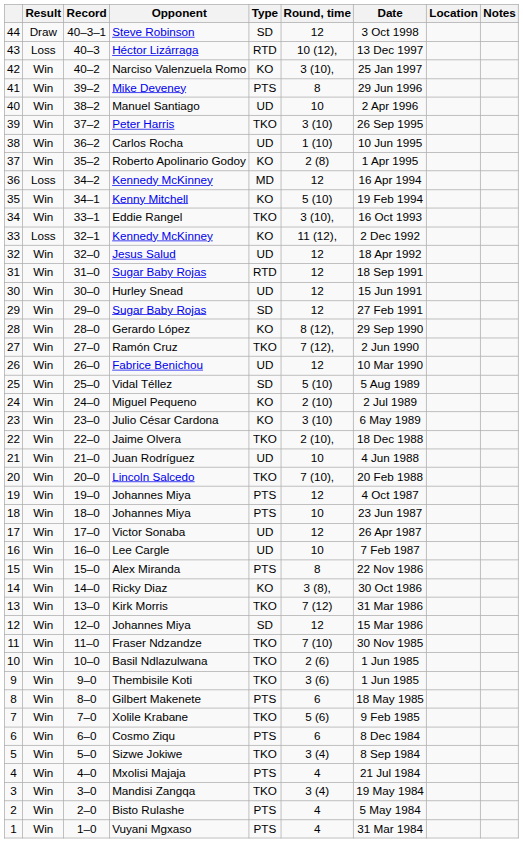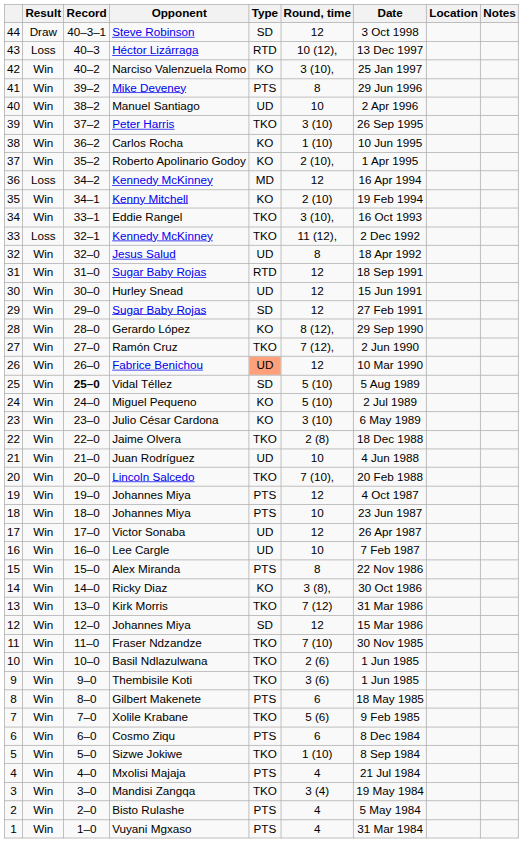 <table class="wikitable" style="text-align:center">
 <tr>
 <th></th>
 <th>Result</th>
 <th>Record</th>
 <th>Opponent</th>
 <th>Type</th>
 <th>Round, time</th>
 <th>Date</th>
 <th>Location</th>
 <th>Notes</th>
 </tr>
 <tr>
 <td>44</td>
 <td>Draw</td>
 <td>40–3–1</td>
 <td style="text-align:left;"><a href='#'>Steve Robinson</a></td>
 <td>SD</td>
 <td>12</td>
 <td>3 Oct 1998</td>
 <td style="text-align:left;"></td>
 <td style="text-align:left;"></td>
 </tr>
 <tr>
 <td>43</td>
 <td>Loss</td>
 <td>40–3</td>
 <td style="text-align:left;"><a href='#'>Héctor Lizárraga</a></td>
 <td>RTD</td>
 <td>10 (12), </td>
 <td>13 Dec 1997</td>
 <td style="text-align:left;"></td>
 <td style="text-align:left;"></td>
 </tr>
 <tr>
 <td>42</td>
 <td>Win</td>
 <td>40–2</td>
 <td style="text-align:left;">Narciso Valenzuela Romo</td>
 <td>KO</td>
 <td>3 (10), </td>
 <td>25 Jan 1997</td>
 <td style="text-align:left;"></td>
 <td></td>
 </tr>
 <tr>
 <td>41</td>
 <td>Win</td>
 <td>39–2</td>
 <td style="text-align:left;"><a href='#'>Mike Deveney</a></td>
 <td>PTS</td>
 <td>8</td>
 <td>29 Jun 1996</td>
 <td style="text-align:left;"></td>
 <td></td>
 </tr>
 <tr>
 <td>40</td>
 <td>Win</td>
 <td>38–2</td>
 <td style="text-align:left;">Manuel Santiago</td>
 <td>UD</td>
 <td>10</td>
 <td>2 Apr 1996</td>
 <td style="text-align:left;"></td>
 <td></td>
 </tr>
 <tr>
 <td>39</td>
 <td>Win</td>
 <td>37–2</td>
 <td style="text-align:left;"><a href='#'>Peter Harris</a></td>
 <td>TKO</td>
 <td>3 (10)</td>
 <td>26 Sep 1995</td>
 <td style="text-align:left;"></td>
 <td></td>
 </tr>
 <tr>
 <td>38</td>
 <td>Win</td>
 <td>36–2</td>
 <td style="text-align:left;">Carlos Rocha</td>
-<td>UD</td>
+<td>KO</td>
 <td>1 (10)</td>
 <td>10 Jun 1995</td>
 <td style="text-align:left;"></td>
 <td></td>
 </tr>
 <tr>
 <td>37</td>
 <td>Win</td>
 <td>35–2</td>
 <td style="text-align:left;">Roberto Apolinario Godoy</td>
 <td>KO</td>
-<td>2 (8)</td>
+<td>2 (10), </td>
 <td>1 Apr 1995</td>
 <td style="text-align:left;"></td>
 <td></td>
 </tr>
 <tr>
 <td>36</td>
 <td>Loss</td>
 <td>34–2</td>
 <td style="text-align:left;"><a href='#'>Kennedy McKinney</a></td>
 <td>MD</td>
 <td>12</td>
 <td>16 Apr 1994</td>
 <td style="text-align:left;"></td>
 <td style="text-align:left;"></td>
 </tr>
 <tr>
 <td>35</td>
 <td>Win</td>
 <td>34–1</td>
 <td style="text-align:left;"><a href='#'>Kenny Mitchell</a></td>
 <td>KO</td>
-<td>5 (10)</td>
+<td>2 (10)</td>
 <td>19 Feb 1994</td>
 <td style="text-align:left;"></td>
 <td></td>
 </tr>
 <tr>
 <td>34</td>
 <td>Win</td>
 <td>33–1</td>
 <td style="text-align:left;">Eddie Rangel</td>
 <td>TKO</td>
 <td>3 (10), </td>
 <td>16 Oct 1993</td>
 <td style="text-align:left;"></td>
 <td></td>
 </tr>
 <tr>
 <td>33</td>
 <td>Loss</td>
 <td>32–1</td>
 <td style="text-align:left;"><a href='#'>Kennedy McKinney</a></td>
-<td>KO</td>
+<td>TKO</td>
 <td>11 (12), </td>
 <td>2 Dec 1992</td>
 <td style="text-align:left;"></td>
 <td style="text-align:left;"></td>
 </tr>
 <tr>
 <td>32</td>
 <td>Win</td>
 <td>32–0</td>
 <td style="text-align:left;"><a href='#'>Jesus Salud</a></td>
 <td>UD</td>
-<td>12</td>
+<td>8</td>
 <td>18 Apr 1992</td>
 <td style="text-align:left;"></td>
 <td style="text-align:left;"></td>
 </tr>
 <tr>
 <td>31</td>
 <td>Win</td>
 <td>31–0</td>
 <td style="text-align:left;"><a href='#'>Sugar Baby Rojas</a></td>
 <td>RTD</td>
 <td>12</td>
 <td>18 Sep 1991</td>
 <td style="text-align:left;"></td>
 <td style="text-align:left;"></td>
 </tr>
 <tr>
 <td>30</td>
 <td>Win</td>
 <td>30–0</td>
 <td style="text-align:left;">Hurley Snead</td>
 <td>UD</td>
 <td>12</td>
 <td>15 Jun 1991</td>
 <td style="text-align:left;"></td>
 <td style="text-align:left;"></td>
 </tr>
 <tr>
 <td>29</td>
 <td>Win</td>
 <td>29–0</td>
 <td style="text-align:left;"><a href='#'>Sugar Baby Rojas</a></td>
 <td>SD</td>
 <td>12</td>
 <td>27 Feb 1991</td>
 <td style="text-align:left;"></td>
 <td style="text-align:left;"></td>
 </tr>
 <tr>
 <td>28</td>
 <td>Win</td>
 <td>28–0</td>
 <td style="text-align:left;">Gerardo López</td>
 <td>KO</td>
 <td>8 (12), </td>
 <td>29 Sep 1990</td>
 <td style="text-align:left;"></td>
 <td style="text-align:left;"></td>
 </tr>
 <tr>
 <td>27</td>
 <td>Win</td>
 <td>27–0</td>
 <td style="text-align:left;">Ramón Cruz</td>
 <td>TKO</td>
 <td>7 (12), </td>
 <td>2 Jun 1990</td>
 <td style="text-align:left;"></td>
 <td style="text-align:left;"></td>
 </tr>
 <tr>
 <td>26</td>
 <td>Win</td>
 <td>26–0</td>
 <td style="text-align:left;"><a href='#'>Fabrice Benichou</a></td>
-<td>UD</td>
+<td style="background: lightsalmon;">UD</td>
 <td>12</td>
 <td>10 Mar 1990</td>
 <td style="text-align:left;"></td>
 <td style="text-align:left;"></td>
 </tr>
 <tr>
 <td>25</td>
 <td>Win</td>
-<td>25–0</td>
+<td><strong>25–0</strong></td>
 <td style="text-align:left;">Vidal Téllez</td>
 <td>SD</td>
 <td>5 (10)</td>
 <td>5 Aug 1989</td>
 <td style="text-align:left;"></td>
 <td></td>
 </tr>
 <tr>
 <td>24</td>
 <td>Win</td>
 <td>24–0</td>
 <td style="text-align:left;">Miguel Pequeno</td>
 <td>KO</td>
-<td>2 (10)</td>
+<td>5 (10)</td>
 <td>2 Jul 1989</td>
 <td style="text-align:left;"></td>
 <td></td>
 </tr>
 <tr>
 <td>23</td>
 <td>Win</td>
 <td>23–0</td>
 <td style="text-align:left;">Julio César Cardona</td>
 <td>KO</td>
 <td>3 (10)</td>
 <td>6 May 1989</td>
 <td style="text-align:left;"></td>
 <td></td>
 </tr>
 <tr>
 <td>22</td>
 <td>Win</td>
 <td>22–0</td>
 <td style="text-align:left;">Jaime Olvera</td>
 <td>TKO</td>
-<td>2 (10), </td>
+<td>2 (8)</td>
 <td>18 Dec 1988</td>
 <td style="text-align:left;"></td>
 <td></td>
 </tr>
 <tr>
 <td>21</td>
 <td>Win</td>
 <td>21–0</td>
 <td style="text-align:left;">Juan Rodríguez</td>
 <td>UD</td>
 <td>10</td>
 <td>4 Jun 1988</td>
 <td style="text-align:left;"></td>
 <td></td>
 </tr>
 <tr>
 <td>20</td>
 <td>Win</td>
 <td>20–0</td>
 <td style="text-align:left;"><a href='#'>Lincoln Salcedo</a></td>
 <td>TKO</td>
 <td>7 (10), </td>
 <td>20 Feb 1988</td>
 <td style="text-align:left;"></td>
 <td></td>
 </tr>
 <tr>
 <td>19</td>
 <td>Win</td>
 <td>19–0</td>
 <td style="text-align:left;">Johannes Miya</td>
 <td>PTS</td>
 <td>12</td>
 <td>4 Oct 1987</td>
 <td style="text-align:left;"></td>
 <td style="text-align:left;"></td>
 </tr>
 <tr>
 <td>18</td>
 <td>Win</td>
 <td>18–0</td>
 <td style="text-align:left;">Johannes Miya</td>
 <td>PTS</td>
 <td>10</td>
 <td>23 Jun 1987</td>
 <td style="text-align:left;"></td>
 <td></td>
 </tr>
 <tr>
 <td>17</td>
 <td>Win</td>
 <td>17–0</td>
 <td style="text-align:left;">Victor Sonaba</td>
 <td>UD</td>
 <td>12</td>
 <td>26 Apr 1987</td>
 <td style="text-align:left;"></td>
 <td style="text-align:left;"></td>
 </tr>
 <tr>
 <td>16</td>
 <td>Win</td>
 <td>16–0</td>
 <td style="text-align:left;">Lee Cargle</td>
 <td>UD</td>
 <td>10</td>
 <td>7 Feb 1987</td>
 <td style="text-align:left;"></td>
 <td></td>
 </tr>
 <tr>
 <td>15</td>
 <td>Win</td>
 <td>15–0</td>
 <td style="text-align:left;">Alex Miranda</td>
 <td>PTS</td>
 <td>8</td>
 <td>22 Nov 1986</td>
 <td style="text-align:left;"></td>
 <td></td>
 </tr>
 <tr>
 <td>14</td>
 <td>Win</td>
 <td>14–0</td>
 <td style="text-align:left;">Ricky Diaz</td>
 <td>KO</td>
 <td>3 (8), </td>
 <td>30 Oct 1986</td>
 <td style="text-align:left;"></td>
 <td></td>
 </tr>
 <tr>
 <td>13</td>
 <td>Win</td>
 <td>13–0</td>
 <td style="text-align:left;">Kirk Morris</td>
 <td>TKO</td>
 <td>7 (12)</td>
 <td>31 Mar 1986</td>
 <td style="text-align:left;"></td>
 <td style="text-align:left;"></td>
 </tr>
 <tr>
 <td>12</td>
 <td>Win</td>
 <td>12–0</td>
 <td style="text-align:left;">Johannes Miya</td>
 <td>SD</td>
 <td>12</td>
 <td>15 Mar 1986</td>
 <td style="text-align:left;"></td>
 <td style="text-align:left;"></td>
 </tr>
 <tr>
 <td>11</td>
 <td>Win</td>
 <td>11–0</td>
 <td style="text-align:left;">Fraser Ndzandze</td>
 <td>TKO</td>
 <td>7 (10)</td>
 <td>30 Nov 1985</td>
 <td style="text-align:left;"></td>
 <td style="text-align:left;"></td>
 </tr>
 <tr>
 <td>10</td>
 <td>Win</td>
 <td>10–0</td>
 <td style="text-align:left;">Basil Ndlazulwana</td>
 <td>TKO</td>
 <td>2 (6)</td>
 <td>1 Jun 1985</td>
 <td style="text-align:left;"></td>
 <td></td>
 </tr>
 <tr>
 <td>9</td>
 <td>Win</td>
 <td>9–0</td>
 <td style="text-align:left;">Thembisile Koti</td>
 <td>TKO</td>
 <td>3 (6)</td>
 <td>1 Jun 1985</td>
 <td style="text-align:left;"></td>
 <td></td>
 </tr>
 <tr>
 <td>8</td>
 <td>Win</td>
 <td>8–0</td>
 <td style="text-align:left;">Gilbert Makenete</td>
 <td>PTS</td>
 <td>6</td>
 <td>18 May 1985</td>
 <td style="text-align:left;"></td>
 <td></td>
 </tr>
 <tr>
 <td>7</td>
 <td>Win</td>
 <td>7–0</td>
 <td style="text-align:left;">Xolile Krabane</td>
 <td>TKO</td>
 <td>5 (6)</td>
 <td>9 Feb 1985</td>
 <td style="text-align:left;"></td>
 <td></td>
 </tr>
 <tr>
 <td>6</td>
 <td>Win</td>
 <td>6–0</td>
 <td style="text-align:left;">Cosmo Ziqu</td>
 <td>PTS</td>
 <td>6</td>
 <td>8 Dec 1984</td>
 <td style="text-align:left;"></td>
 <td></td>
 </tr>
 <tr>
 <td>5</td>
 <td>Win</td>
 <td>5–0</td>
 <td style="text-align:left;">Sizwe Jokiwe</td>
 <td>TKO</td>
-<td>3 (4)</td>
+<td>1 (10)</td>
 <td>8 Sep 1984</td>
 <td style="text-align:left;"></td>
 <td></td>
 </tr>
 <tr>
 <td>4</td>
 <td>Win</td>
 <td>4–0</td>
 <td style="text-align:left;">Mxolisi Majaja</td>
 <td>PTS</td>
 <td>4</td>
 <td>21 Jul 1984</td>
 <td style="text-align:left;"></td>
 <td></td>
 </tr>
 <tr>
 <td>3</td>
 <td>Win</td>
 <td>3–0</td>
 <td style="text-align:left;">Mandisi Zangqa</td>
 <td>TKO</td>
 <td>3 (4)</td>
 <td>19 May 1984</td>
 <td style="text-align:left;"></td>
 <td></td>
 </tr>
 <tr>
 <td>2</td>
 <td>Win</td>
 <td>2–0</td>
 <td style="text-align:left;">Bisto Rulashe</td>
 <td>PTS</td>
 <td>4</td>
 <td>5 May 1984</td>
 <td style="text-align:left;"></td>
 <td></td>
 </tr>
 <tr>
 <td>1</td>
 <td>Win</td>
 <td>1–0</td>
 <td style="text-align:left;">Vuyani Mgxaso</td>
 <td>PTS</td>
 <td>4</td>
 <td>31 Mar 1984</td>
 <td style="text-align:left;"></td>
 <td></td>
 </tr>
 </table>
